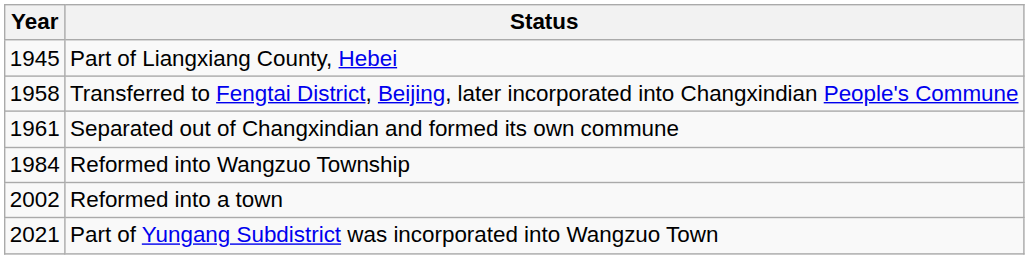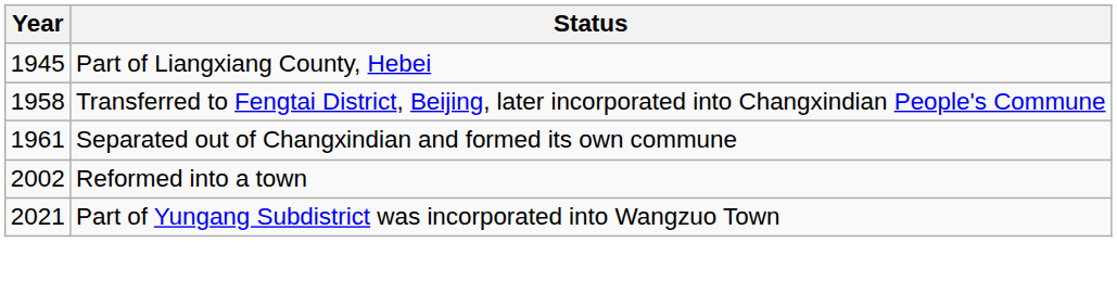 <table class="wikitable">
 <tr>
 <th>Year</th>
 <th>Status</th>
 </tr>
 <tr>
 <td>1945</td>
 <td>Part of Liangxiang County, <a href='#'>Hebei</a></td>
 </tr>
 <tr>
 <td>1958</td>
 <td>Transferred to <a href='#'>Fengtai District</a>, <a href='#'>Beijing</a>, later incorporated into Changxindian <a href='#'>People's Commune</a></td>
 </tr>
 <tr>
 <td>1961</td>
 <td>Separated out of Changxindian and formed its own commune</td>
 </tr>
 <tr>
-<td>1984</td>
-<td>Reformed into Wangzuo Township</td>
-</tr>
-<tr>
 <td>2002</td>
 <td>Reformed into a town</td>
 </tr>
 <tr>
 <td>2021</td>
 <td>Part of <a href='#'>Yungang Subdistrict</a> was incorporated into Wangzuo Town</td>
 </tr>
 </table>
